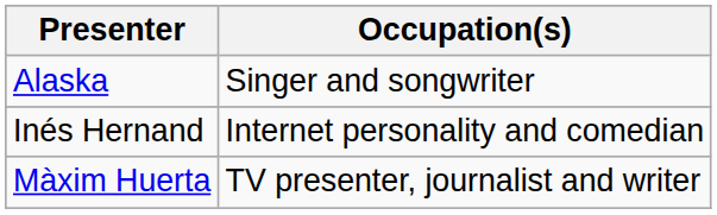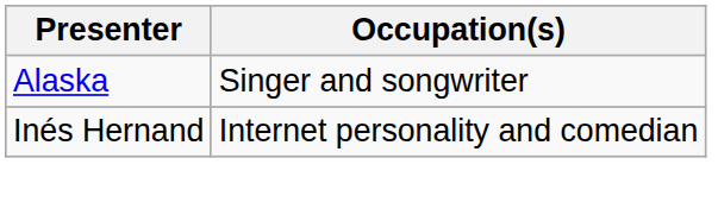 <table class="wikitable">
 <tr>
 <th>Presenter</th>
 <th>Occupation(s)</th>
 </tr>
 <tr>
 <td><a href='#'>Alaska</a></td>
 <td>Singer and songwriter</td>
 </tr>
 <tr>
 <td>Inés Hernand</td>
 <td>Internet personality and comedian</td>
 </tr>
-<tr>
-<td><a href='#'>Màxim Huerta</a></td>
-<td>TV presenter, journalist and writer</td>
-</tr>
 </table>
